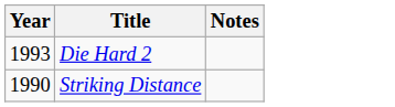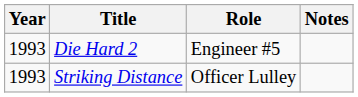 <table class="wikitable">
 <tr>
 <th>Year</th>
 <th>Title</th>
+<th>Role</th>
 <th class="unsortable">Notes</th>
 </tr>
 <tr>
 <td>1993</td>
 <td><em><a href='#'>Die Hard 2</a></em></td>
+<td>Engineer #5</td>
 <td></td>
 </tr>
 <tr>
-<td>1990</td>
+<td>1993</td>
 <td><em><a href='#'>Striking Distance</a></em></td>
+<td>Officer Lulley</td>
 <td></td>
 </tr>
 </table>
